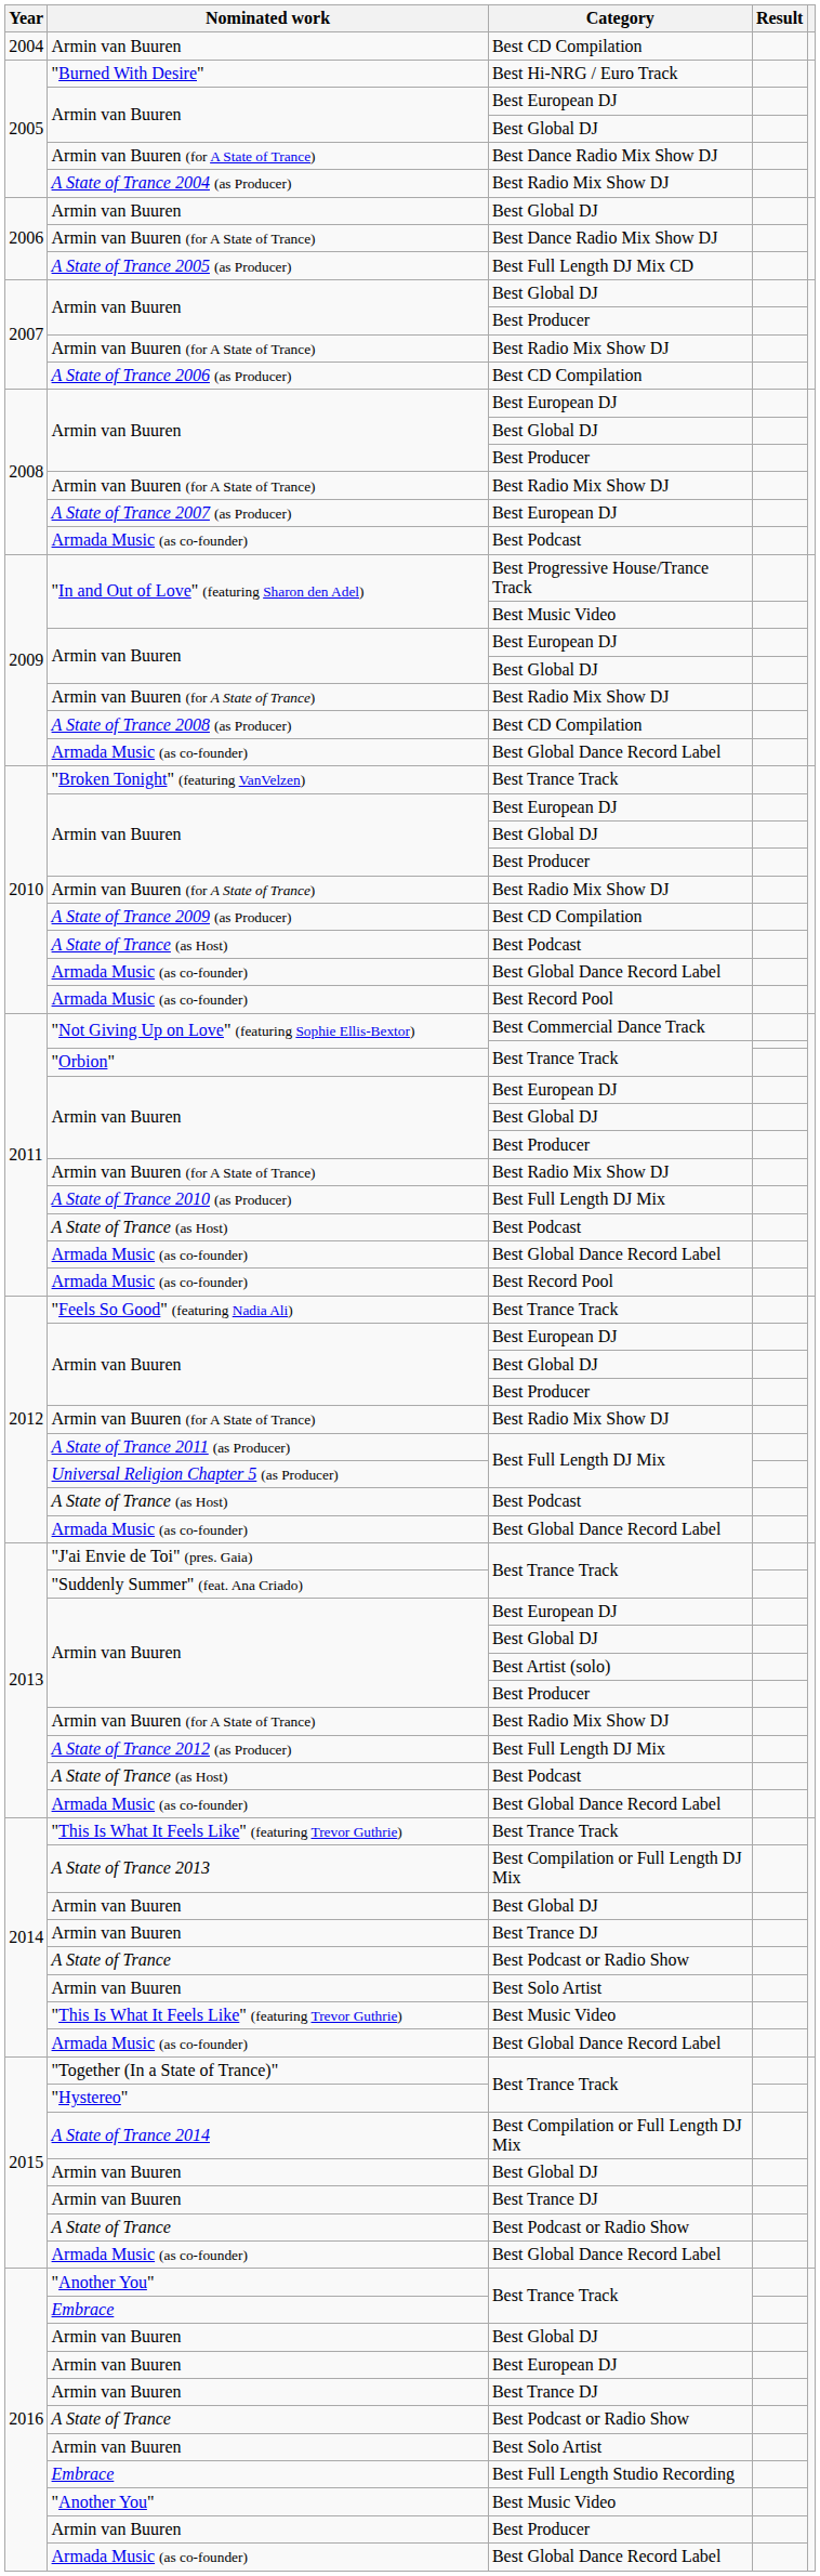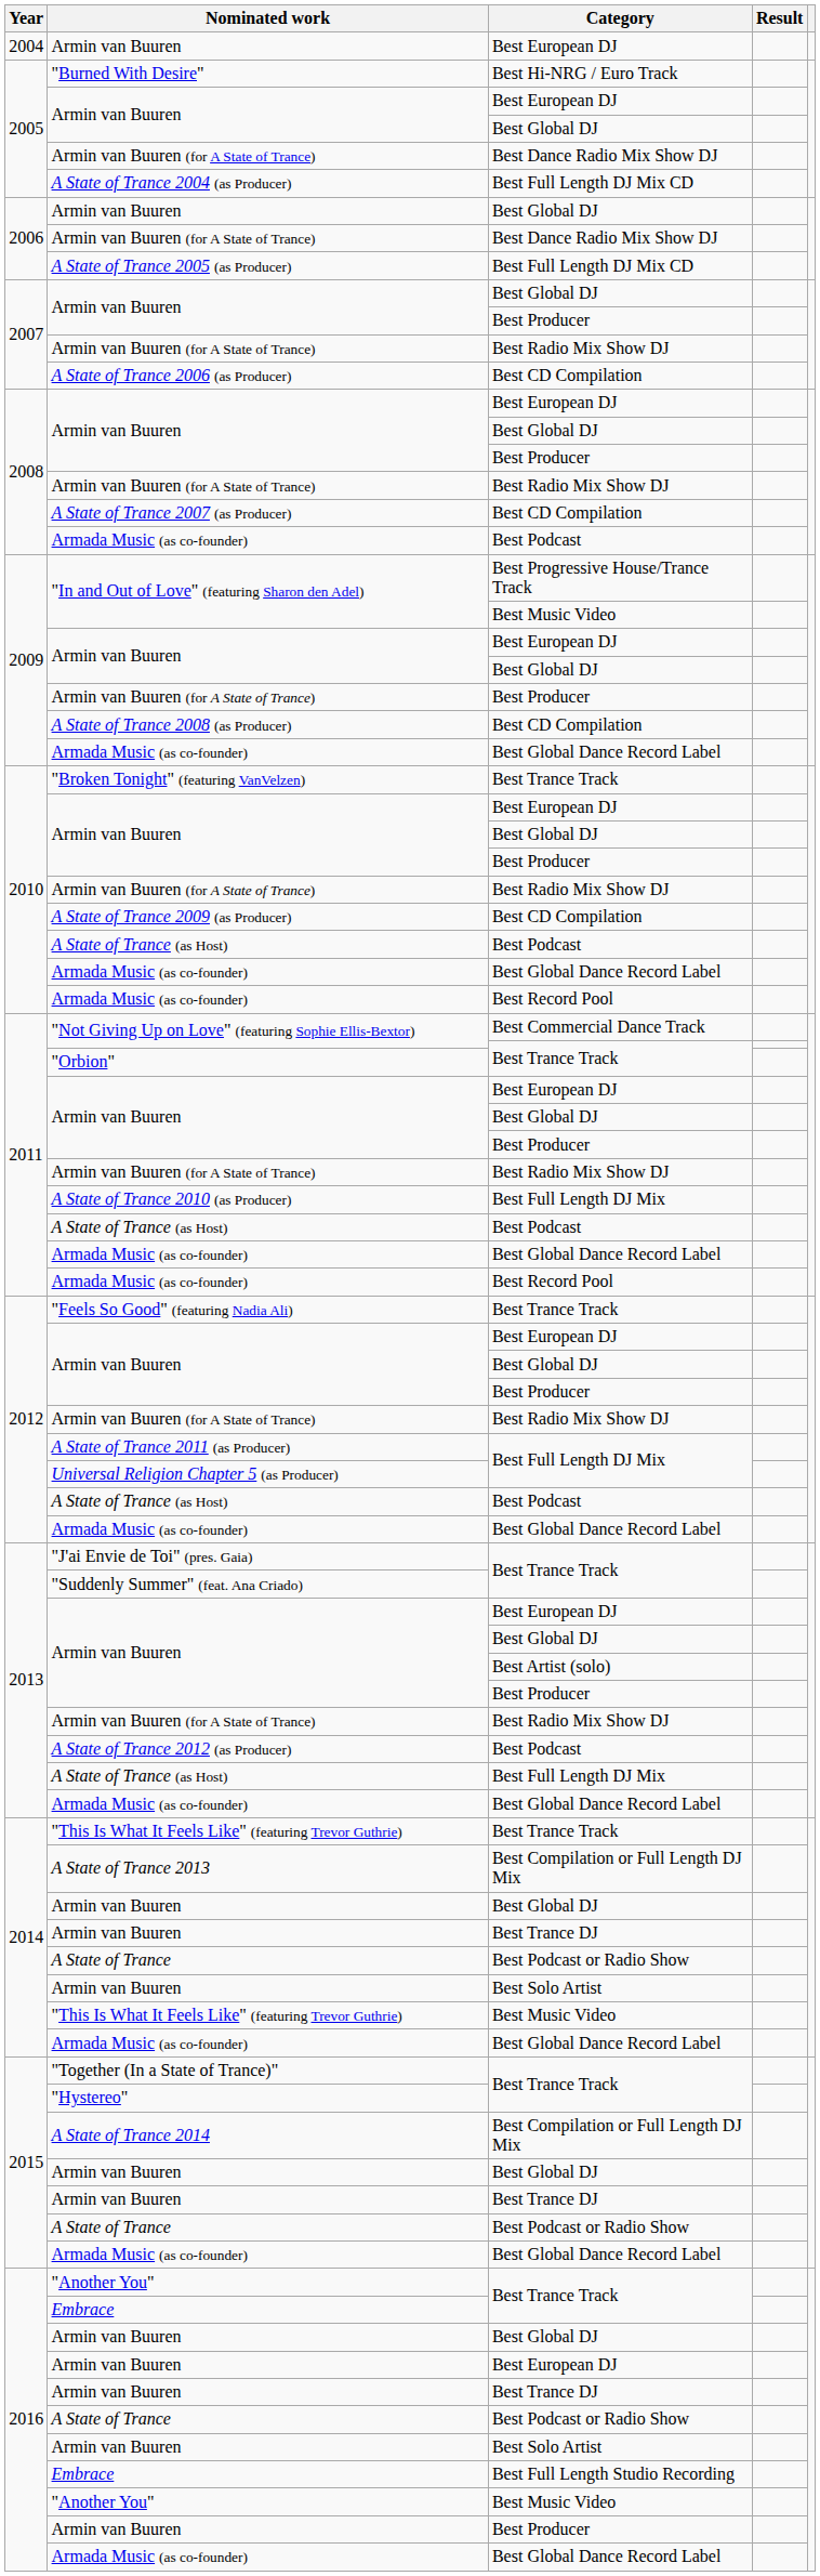 <table class=wikitable | width="750">
 <tr>
 <th>Year</th>
 <th style="width:400px;">Nominated work</th>
 <th>Category</th>
 <th>Result</th>
 <th></th>
 </tr>
 <tr>
 <td>2004</td>
 <td>Armin van Buuren</td>
-<td>Best CD Compilation</td>
+<td>Best European DJ</td>
 <td></td>
 <td></td>
 </tr>
 <tr>
 <td rowspan="5">2005</td>
 <td>"<a href='#'>Burned With Desire</a>"</td>
 <td>Best Hi-NRG / Euro Track</td>
 <td></td>
 <td rowspan="5"></td>
 </tr>
 <tr>
 <td rowspan="2">Armin van Buuren</td>
 <td>Best European DJ</td>
 <td></td>
 </tr>
 <tr>
 <td>Best Global DJ</td>
 <td></td>
 </tr>
 <tr>
 <td>Armin van Buuren <small>(for <a href='#'>A State of Trance</a>)</small></td>
 <td>Best Dance Radio Mix Show DJ</td>
 <td></td>
 </tr>
 <tr>
 <td><em><a href='#'>A State of Trance 2004</a></em> <small>(as Producer)</small></td>
-<td>Best Radio Mix Show DJ</td>
+<td>Best Full Length DJ Mix CD</td>
 <td></td>
 </tr>
 <tr>
 <td rowspan="3">2006</td>
 <td>Armin van Buuren</td>
 <td>Best Global DJ</td>
 <td></td>
 <td rowspan="3"></td>
 </tr>
 <tr>
 <td>Armin van Buuren <small>(for A State of Trance)</small></td>
 <td>Best Dance Radio Mix Show DJ</td>
 <td></td>
 </tr>
 <tr>
 <td><em><a href='#'>A State of Trance 2005</a></em> <small>(as Producer)</small></td>
 <td>Best Full Length DJ Mix CD</td>
 <td></td>
 </tr>
 <tr>
 <td rowspan="4">2007</td>
 <td rowspan="2">Armin van Buuren</td>
 <td>Best Global DJ</td>
 <td></td>
 <td rowspan="4"></td>
 </tr>
 <tr>
 <td>Best Producer</td>
 <td></td>
 </tr>
 <tr>
 <td>Armin van Buuren <small>(for A State of Trance)</small></td>
 <td>Best Radio Mix Show DJ</td>
 <td></td>
 </tr>
 <tr>
 <td><em><a href='#'>A State of Trance 2006</a></em> <small>(as Producer)</small></td>
 <td>Best CD Compilation</td>
 <td></td>
 </tr>
 <tr>
 <td rowspan="6">2008</td>
 <td rowspan="3">Armin van Buuren</td>
 <td>Best European DJ</td>
 <td></td>
 <td rowspan="6"></td>
 </tr>
 <tr>
 <td>Best Global DJ</td>
 <td></td>
 </tr>
 <tr>
 <td>Best Producer</td>
 <td></td>
 </tr>
 <tr>
 <td>Armin van Buuren <small>(for A State of Trance)</small></td>
 <td>Best Radio Mix Show DJ</td>
 <td></td>
 </tr>
 <tr>
 <td><em><a href='#'>A State of Trance 2007</a></em> <small>(as Producer)</small></td>
-<td>Best European DJ</td>
+<td>Best CD Compilation</td>
 <td></td>
 </tr>
 <tr>
 <td><a href='#'>Armada Music</a> <small>(as co-founder)</small></td>
 <td>Best Podcast</td>
 <td></td>
 </tr>
 <tr>
 <td rowspan="7">2009</td>
 <td rowspan="2">"<a href='#'>In and Out of Love</a>" <small>(featuring <a href='#'>Sharon den Adel</a>)</small></td>
 <td>Best Progressive House/Trance Track</td>
 <td></td>
 <td rowspan="7"></td>
 </tr>
 <tr>
 <td>Best Music Video</td>
 <td></td>
 </tr>
 <tr>
 <td rowspan="2">Armin van Buuren</td>
 <td>Best European DJ</td>
 <td></td>
 </tr>
 <tr>
 <td>Best Global DJ</td>
 <td></td>
 </tr>
 <tr>
 <td>Armin van Buuren <small>(for <em>A State of Trance</em>)</small></td>
-<td>Best Radio Mix Show DJ</td>
+<td>Best Producer</td>
 <td></td>
 </tr>
 <tr>
 <td><em><a href='#'>A State of Trance 2008</a></em> <small>(as Producer)</small></td>
 <td>Best CD Compilation</td>
 <td></td>
 </tr>
 <tr>
 <td><a href='#'>Armada Music</a> <small>(as co-founder)</small></td>
 <td>Best Global Dance Record Label</td>
 <td></td>
 </tr>
 <tr>
 <td rowspan="9">2010</td>
 <td>"<a href='#'>Broken Tonight</a>" <small>(featuring <a href='#'>VanVelzen</a>)</small></td>
 <td>Best Trance Track</td>
 <td></td>
 <td rowspan="9"></td>
 </tr>
 <tr>
 <td rowspan="3">Armin van Buuren</td>
 <td>Best European DJ</td>
 <td></td>
 </tr>
 <tr>
 <td>Best Global DJ</td>
 <td></td>
 </tr>
 <tr>
 <td>Best Producer</td>
 <td></td>
 </tr>
 <tr>
 <td>Armin van Buuren <small>(for <em>A State of Trance</em>)</small></td>
 <td>Best Radio Mix Show DJ</td>
 <td></td>
 </tr>
 <tr>
 <td><em><a href='#'>A State of Trance 2009</a></em> <small>(as Producer)</small></td>
 <td>Best CD Compilation</td>
 <td></td>
 </tr>
 <tr>
 <td><em><a href='#'>A State of Trance</a></em> <small>(as Host)</small></td>
 <td>Best Podcast</td>
 <td></td>
 </tr>
 <tr>
 <td><a href='#'>Armada Music</a> <small>(as co-founder)</small></td>
 <td>Best Global Dance Record Label</td>
 <td></td>
 </tr>
 <tr>
 <td><a href='#'>Armada Music</a> <small>(as co-founder)</small></td>
 <td>Best Record Pool</td>
 <td></td>
 </tr>
 <tr>
 <td rowspan="11">2011</td>
 <td rowspan="2">"<a href='#'>Not Giving Up on Love</a>" <small>(featuring <a href='#'>Sophie Ellis-Bextor</a>)</small></td>
 <td>Best Commercial Dance Track</td>
 <td></td>
 <td rowspan="11"></td>
 </tr>
 <tr>
 <td rowspan="2">Best Trance Track</td>
 <td></td>
 </tr>
 <tr>
 <td>"<a href='#'>Orbion</a>"</td>
 <td></td>
 </tr>
 <tr>
 <td rowspan="3">Armin van Buuren</td>
 <td>Best European DJ</td>
 <td></td>
 </tr>
 <tr>
 <td>Best Global DJ</td>
 <td></td>
 </tr>
 <tr>
 <td>Best Producer</td>
 <td></td>
 </tr>
 <tr>
 <td>Armin van Buuren <small>(for A State of Trance)</small></td>
 <td>Best Radio Mix Show DJ</td>
 <td></td>
 </tr>
 <tr>
 <td><em><a href='#'>A State of Trance 2010</a></em> <small>(as Producer)</small></td>
 <td>Best Full Length DJ Mix</td>
 <td></td>
 </tr>
 <tr>
 <td><em>A State of Trance</em> <small>(as Host)</small></td>
 <td>Best Podcast</td>
 <td></td>
 </tr>
 <tr>
 <td><a href='#'>Armada Music</a> <small>(as co-founder)</small></td>
 <td>Best Global Dance Record Label</td>
 <td></td>
 </tr>
 <tr>
 <td><a href='#'>Armada Music</a> <small>(as co-founder)</small></td>
 <td>Best Record Pool</td>
 <td></td>
 </tr>
 <tr>
 <td rowspan="9">2012</td>
 <td>"<a href='#'>Feels So Good</a>" <small>(featuring <a href='#'>Nadia Ali</a>)</small></td>
 <td>Best Trance Track</td>
 <td></td>
 <td rowspan="9"></td>
 </tr>
 <tr>
 <td rowspan="3">Armin van Buuren</td>
 <td>Best European DJ</td>
 <td></td>
 </tr>
 <tr>
 <td>Best Global DJ</td>
 <td></td>
 </tr>
 <tr>
 <td>Best Producer</td>
 <td></td>
 </tr>
 <tr>
 <td>Armin van Buuren <small>(for A State of Trance)</small></td>
 <td>Best Radio Mix Show DJ</td>
 <td></td>
 </tr>
 <tr>
 <td><em><a href='#'>A State of Trance 2011</a></em> <small>(as Producer)</small></td>
 <td rowspan="2">Best Full Length DJ Mix</td>
 <td></td>
 </tr>
 <tr>
 <td><em><a href='#'>Universal Religion Chapter 5</a></em> <small>(as Producer)</small></td>
 <td></td>
 </tr>
 <tr>
 <td><em>A State of Trance</em> <small>(as Host)</small></td>
 <td>Best Podcast</td>
 <td></td>
 </tr>
 <tr>
 <td><a href='#'>Armada Music</a> <small>(as co-founder)</small></td>
 <td>Best Global Dance Record Label</td>
 <td></td>
 </tr>
 <tr>
 <td rowspan="10">2013</td>
 <td>"J'ai Envie de Toi" <small>(pres. Gaia)</small></td>
 <td rowspan="2">Best Trance Track</td>
 <td></td>
 <td rowspan="10"></td>
 </tr>
 <tr>
 <td>"Suddenly Summer" <small>(feat. Ana Criado)</small></td>
 <td></td>
 </tr>
 <tr>
 <td rowspan="4">Armin van Buuren</td>
 <td>Best European DJ</td>
 <td></td>
 </tr>
 <tr>
 <td>Best Global DJ</td>
 <td></td>
 </tr>
 <tr>
 <td>Best Artist (solo)</td>
 <td></td>
 </tr>
 <tr>
 <td>Best Producer</td>
 <td></td>
 </tr>
 <tr>
 <td>Armin van Buuren <small>(for A State of Trance)</small></td>
 <td>Best Radio Mix Show DJ</td>
 <td></td>
 </tr>
 <tr>
 <td><em><a href='#'>A State of Trance 2012</a></em> <small>(as Producer)</small></td>
-<td>Best Full Length DJ Mix</td>
+<td>Best Podcast</td>
 <td></td>
 </tr>
 <tr>
 <td><em>A State of Trance</em> <small>(as Host)</small></td>
-<td>Best Podcast</td>
+<td>Best Full Length DJ Mix</td>
 <td></td>
 </tr>
 <tr>
 <td><a href='#'>Armada Music</a> <small>(as co-founder)</small></td>
 <td>Best Global Dance Record Label</td>
 <td></td>
 </tr>
 <tr>
 <td rowspan="8">2014</td>
 <td>"<a href='#'>This Is What It Feels Like</a>" <small>(featuring <a href='#'>Trevor Guthrie</a>)</small></td>
 <td>Best Trance Track</td>
 <td></td>
 <td rowspan="8"></td>
 </tr>
 <tr>
 <td><em>A State of Trance 2013</em></td>
 <td>Best Compilation or Full Length DJ Mix</td>
 <td></td>
 </tr>
 <tr>
 <td>Armin van Buuren</td>
 <td>Best Global DJ</td>
 <td></td>
 </tr>
 <tr>
 <td>Armin van Buuren</td>
 <td>Best Trance DJ</td>
 <td></td>
 </tr>
 <tr>
 <td><em>A State of Trance</em></td>
 <td>Best Podcast or Radio Show</td>
 <td></td>
 </tr>
 <tr>
 <td>Armin van Buuren</td>
 <td>Best Solo Artist</td>
 <td></td>
 </tr>
 <tr>
 <td>"<a href='#'>This Is What It Feels Like</a>" <small>(featuring <a href='#'>Trevor Guthrie</a>)</small></td>
 <td>Best Music Video</td>
 <td></td>
 </tr>
 <tr>
 <td><a href='#'>Armada Music</a> <small>(as co-founder)</small></td>
 <td>Best Global Dance Record Label</td>
 <td></td>
 </tr>
 <tr>
 <td rowspan="7">2015</td>
 <td>"Together (In a State of Trance)"</td>
 <td rowspan="2">Best Trance Track</td>
 <td></td>
 <td rowspan="7"></td>
 </tr>
 <tr>
 <td>"<a href='#'>Hystereo</a>"</td>
 <td></td>
 </tr>
 <tr>
 <td><em><a href='#'>A State of Trance 2014</a></em></td>
 <td>Best Compilation or Full Length DJ Mix</td>
 <td></td>
 </tr>
 <tr>
 <td>Armin van Buuren</td>
 <td>Best Global DJ</td>
 <td></td>
 </tr>
 <tr>
 <td>Armin van Buuren</td>
 <td>Best Trance DJ</td>
 <td></td>
 </tr>
 <tr>
 <td><em>A State of Trance</em></td>
 <td>Best Podcast or Radio Show</td>
 <td></td>
 </tr>
 <tr>
 <td><a href='#'>Armada Music</a> <small>(as co-founder)</small></td>
 <td>Best Global Dance Record Label</td>
 <td></td>
 </tr>
 <tr>
 <td rowspan="11">2016</td>
 <td>"<a href='#'>Another You</a>"</td>
 <td rowspan="2">Best Trance Track</td>
 <td></td>
 <td rowspan="11"></td>
 </tr>
 <tr>
 <td><em><a href='#'>Embrace</a></em></td>
 <td></td>
 </tr>
 <tr>
 <td>Armin van Buuren</td>
 <td>Best Global DJ</td>
 <td></td>
 </tr>
 <tr>
 <td>Armin van Buuren</td>
 <td>Best European DJ</td>
 <td></td>
 </tr>
 <tr>
 <td>Armin van Buuren</td>
 <td>Best Trance DJ</td>
 <td></td>
 </tr>
 <tr>
 <td><em>A State of Trance</em></td>
 <td>Best Podcast or Radio Show</td>
 <td></td>
 </tr>
 <tr>
 <td>Armin van Buuren</td>
 <td>Best Solo Artist</td>
 <td></td>
 </tr>
 <tr>
 <td><em><a href='#'>Embrace</a></em></td>
 <td>Best Full Length Studio Recording</td>
 <td></td>
 </tr>
 <tr>
 <td>"<a href='#'>Another You</a>"</td>
 <td>Best Music Video</td>
 <td></td>
 </tr>
 <tr>
 <td>Armin van Buuren</td>
 <td>Best Producer</td>
 <td></td>
 </tr>
 <tr>
 <td><a href='#'>Armada Music</a> <small>(as co-founder)</small></td>
 <td>Best Global Dance Record Label</td>
 <td></td>
 </tr>
 <tr>
 </tr>
 </table>
